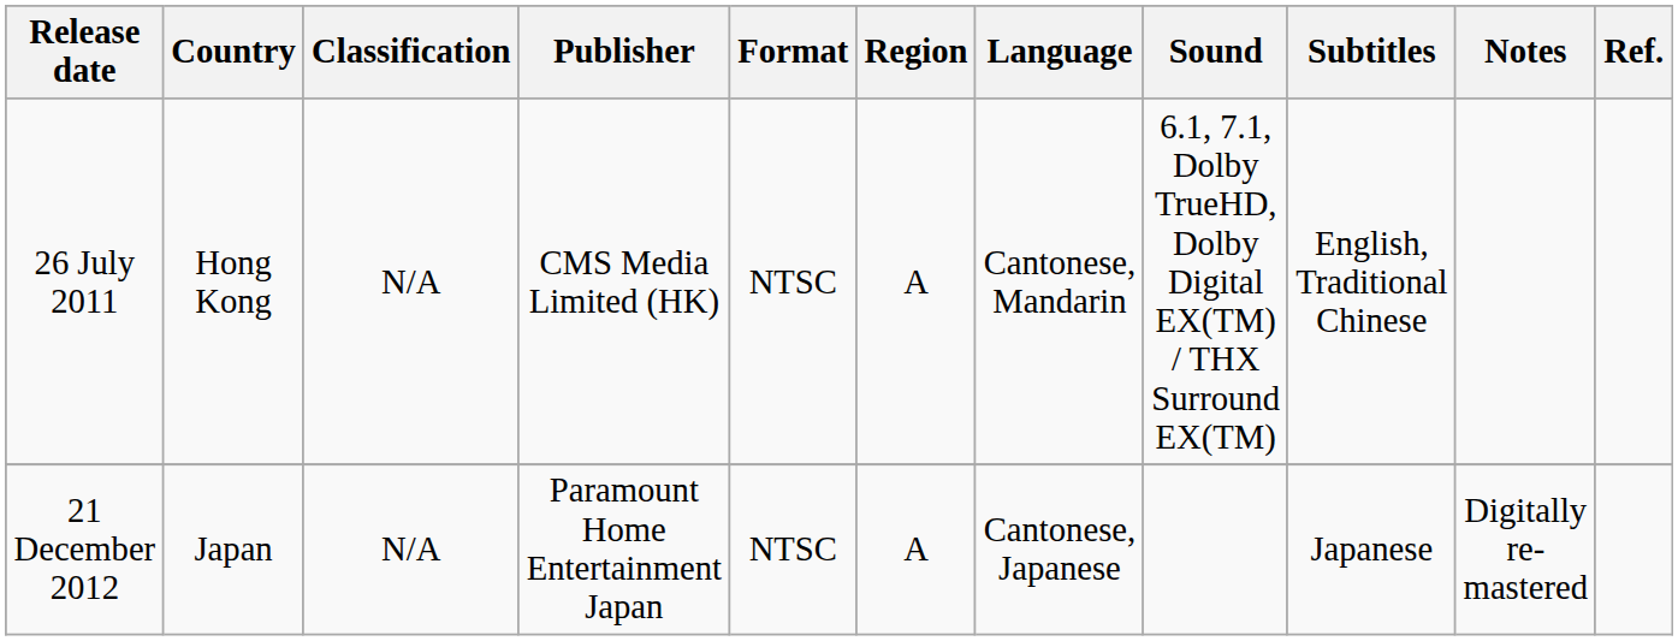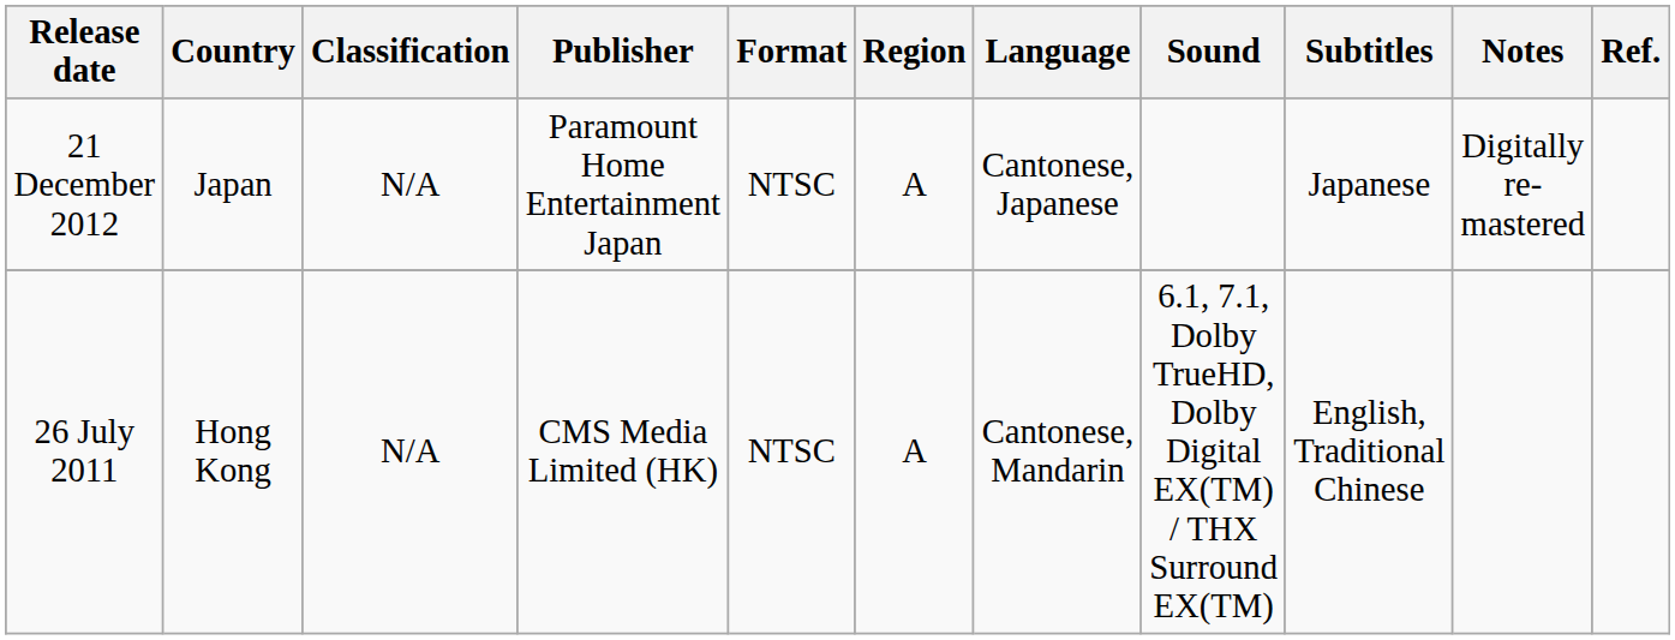 <table class="wikitable">
 <tr>
 <th>Release date</th>
 <th>Country</th>
 <th>Classification</th>
 <th>Publisher</th>
 <th>Format</th>
 <th>Region</th>
 <th>Language</th>
 <th>Sound</th>
 <th>Subtitles</th>
 <th>Notes</th>
 <th>Ref.</th>
 </tr>
 <tr style="text-align:center;">
+<td>21 December 2012</td>
+<td>Japan</td>
+<td>N/A</td>
+<td>Paramount Home Entertainment Japan</td>
+<td>NTSC</td>
+<td>A</td>
+<td>Cantonese, Japanese</td>
+<td></td>
+<td>Japanese</td>
+<td>Digitally re-mastered</td>
+<td></td>
+</tr>
+<tr>
+</tr>
+<tr style="text-align:center;">
 <td>26 July 2011</td>
 <td>Hong Kong</td>
 <td>N/A</td>
 <td>CMS Media Limited (HK)</td>
 <td>NTSC</td>
 <td>A</td>
 <td>Cantonese, Mandarin</td>
 <td>6.1, 7.1, Dolby TrueHD, Dolby Digital EX(TM) / THX Surround EX(TM)</td>
 <td>English, Traditional Chinese</td>
 <td></td>
 <td></td>
 </tr>
-<tr>
-</tr>
-<tr style="text-align:center;">
-<td>21 December 2012</td>
-<td>Japan</td>
-<td>N/A</td>
-<td>Paramount Home Entertainment Japan</td>
-<td>NTSC</td>
-<td>A</td>
-<td>Cantonese, Japanese</td>
-<td></td>
-<td>Japanese</td>
-<td>Digitally re-mastered</td>
-<td></td>
-</tr>
 </table>
